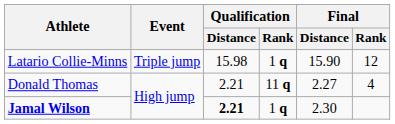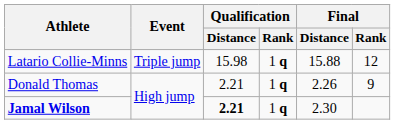 <table class="wikitable" style="font-size:90%">
 <tr>
 <th rowspan=2>Athlete</th>
 <th rowspan=2>Event</th>
 <th colspan=2>Qualification</th>
 <th colspan=2>Final</th>
 </tr>
 <tr style="font-size:95%">
 <th>Distance</th>
 <th>Rank</th>
 <th>Distance</th>
 <th>Rank</th>
 </tr>
 <tr align=center>
 <td align=left><a href='#'>Latario Collie-Minns</a></td>
 <td align=left><a href='#'>Triple jump</a></td>
 <td>15.98</td>
 <td>1 <strong>q</strong></td>
-<td>15.90</td>
+<td>15.88</td>
 <td>12</td>
 </tr>
 <tr align=center>
 <td align=left><a href='#'>Donald Thomas</a></td>
 <td align=left rowspan=2><a href='#'>High jump</a></td>
 <td>2.21</td>
-<td>11 <strong>q</strong></td>
-<td>2.27</td>
-<td>4</td>
+<td>1 <strong>q</strong></td>
+<td>2.26</td>
+<td>9</td>
 </tr>
 <tr align=center>
 <td align=left><strong><a href='#'>Jamal Wilson</a></strong></td>
 <td><strong>2.21</strong></td>
 <td>1 <strong>q</strong></td>
 <td>2.30</td>
 <td></td>
 </tr>
 </table>
